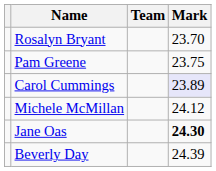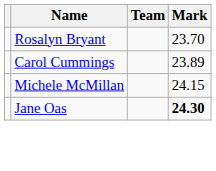 <table class=wikitable>
 <tr>
 <th></th>
 <th>Name</th>
 <th>Team</th>
 <th>Mark</th>
 </tr>
 <tr>
 <td></td>
 <td><a href='#'>Rosalyn Bryant</a></td>
 <td></td>
 <td>23.70</td>
 </tr>
 <tr>
 <td></td>
-<td><a href='#'>Pam Greene</a></td>
-<td></td>
-<td>23.75</td>
-</tr>
-<tr>
-<td></td>
 <td><a href='#'>Carol Cummings</a></td>
 <td></td>
-<td style="background: lavender;">23.89</td>
+<td>23.89</td>
 </tr>
 <tr>
 <td></td>
 <td><a href='#'>Michele McMillan</a></td>
 <td></td>
-<td>24.12</td>
+<td>24.15</td>
 </tr>
 <tr>
 <td></td>
 <td><a href='#'>Jane Oas</a></td>
 <td></td>
 <td><strong>24.30</strong></td>
 </tr>
-<tr>
-<td></td>
-<td><a href='#'>Beverly Day</a></td>
-<td></td>
-<td>24.39</td>
-</tr>
 </table>
